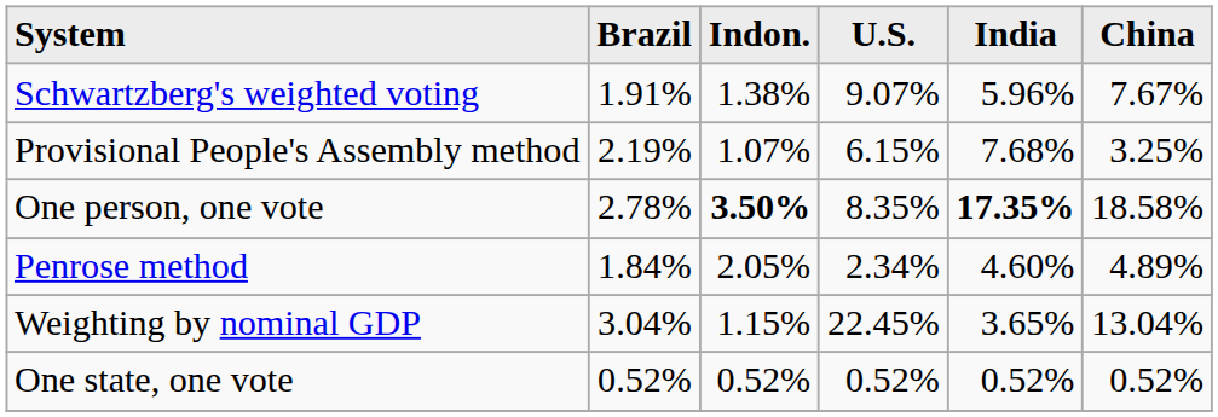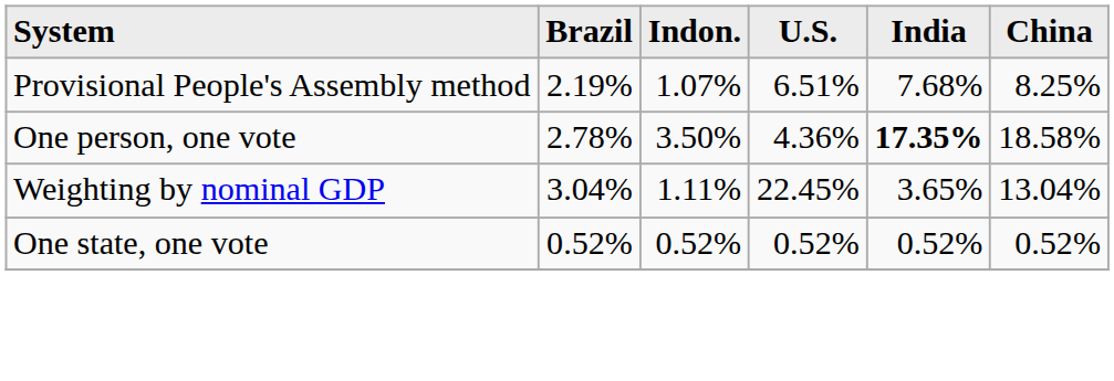 <table class="wikitable" align="right" style="margin-left: 20px; margin-top: 5px; text-align:right;">
 <tr bgcolor="#ececec" valign=top>
 <td align=left><strong>System</strong></td>
 <td align=center><strong>Brazil</strong></td>
 <td align=center><strong>Indon.</strong></td>
 <td align=center><strong>U.S.</strong></td>
 <td align=center><strong>India</strong></td>
 <td align=center><strong>China</strong></td>
 </tr>
 <tr --->
-<td align=left><a href='#'>Schwartzberg's weighted voting</a></td>
-<td>1.91%</td>
-<td>1.38%</td>
-<td>9.07%</td>
-<td>5.96%</td>
-<td>7.67%</td>
-</tr>
-<tr --->
 <td align=left>Provisional People's Assembly method</td>
 <td>2.19% </td>
 <td>1.07% </td>
-<td>6.15% </td>
+<td>6.51% </td>
 <td>7.68% </td>
-<td>3.25% </td>
+<td>8.25% </td>
 </tr>
 <tr --->
 <td align=left>One person, one vote</td>
 <td>2.78% </td>
-<td><strong>3.50% </strong></td>
-<td>8.35% </td>
+<td>3.50% </td>
+<td>4.36% </td>
 <td><strong>17.35% </strong></td>
 <td>18.58% </td>
 </tr>
 <tr --->
-<td align=left><a href='#'>Penrose method</a></td>
-<td>1.84%</td>
-<td>2.05%</td>
-<td>2.34%</td>
-<td>4.60%</td>
-<td>4.89%</td>
-</tr>
-<tr --->
 <td align=left>Weighting by <a href='#'>nominal GDP</a> </td>
 <td>3.04%</td>
-<td>1.15%</td>
+<td>1.11%</td>
 <td>22.45%</td>
 <td>3.65%</td>
 <td>13.04%</td>
 </tr>
 <tr --->
 <td align=left>One state, one vote</td>
 <td>0.52%</td>
 <td>0.52%</td>
 <td>0.52%</td>
 <td>0.52%</td>
 <td>0.52%</td>
 </tr>
 <tr --->
 </tr>
 </table>
